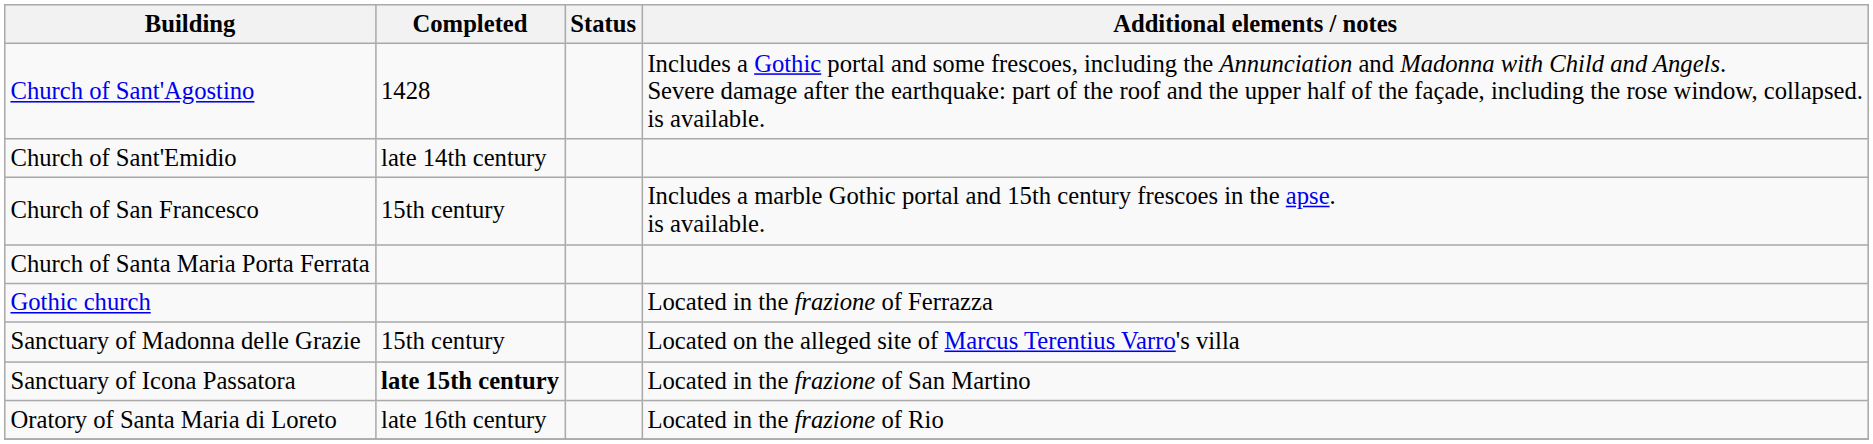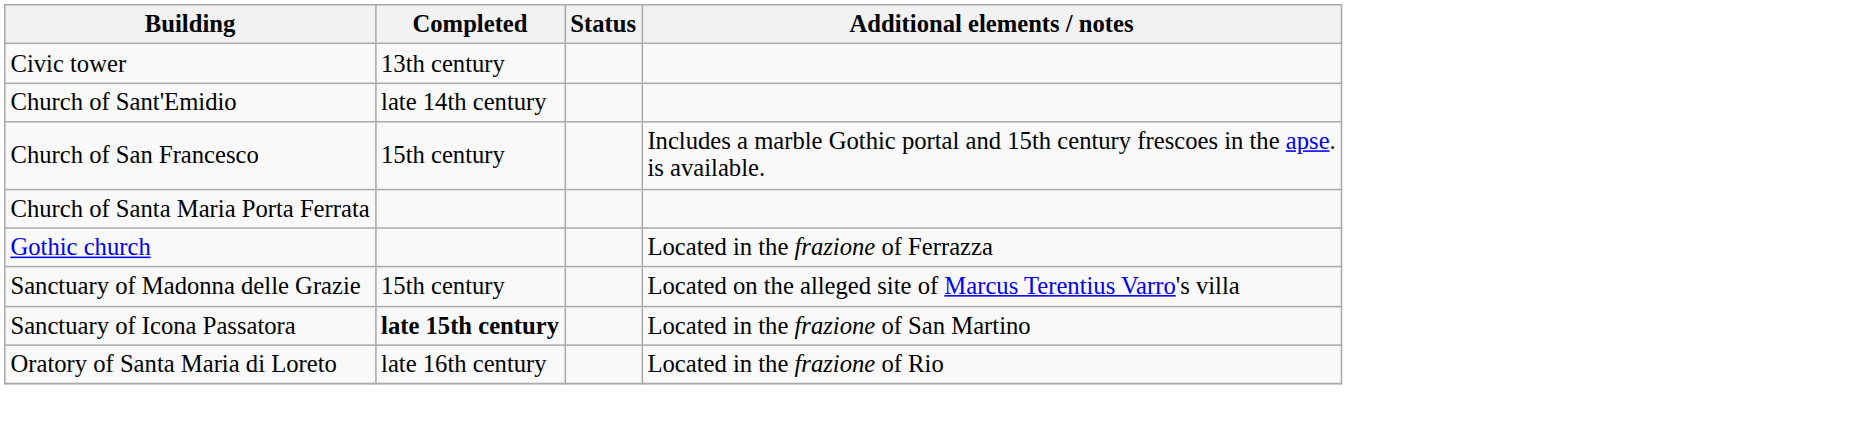 <table class="wikitable sortable" style="margin-top:7px; margin-bottom:0px; margin-right:1px;">
 <tr>
 <th>Building</th>
 <th data-sort-type="isoDate">Completed</th>
 <th>Status</th>
 <th class="unsortable">Additional elements / notes</th>
 </tr>
 <tr>
-<td><a href='#'>Church of Sant'Agostino</a></td>
-<td data-sort-value="1428-01-01">1428</td>
+<td>Civic tower</td>
+<td data-sort-value="1200-01-01">13th century</td>
 <td></td>
-<td>Includes a <a href='#'>Gothic</a> portal and some frescoes, including the <em>Annunciation</em> and <em>Madonna with Child and Angels</em>.<br><div>Severe damage after the earthquake: part of the roof and the upper half of the façade, including the rose window, collapsed.</div><div> is available.</div></td>
+<td></td>
 </tr>
 <tr>
 <td>Church of Sant'Emidio</td>
 <td nowrap data-sort-value="1350-01-01">late 14th century</td>
 <td></td>
 <td></td>
 </tr>
 <tr>
 <td>Church of San Francesco</td>
 <td data-sort-value="1400-01-01">15th century</td>
 <td></td>
 <td>Includes a marble Gothic portal and 15th century frescoes in the <a href='#'>apse</a>.<br><div> is available.</div></td>
 </tr>
 <tr>
 <td>Church of Santa Maria Porta Ferrata</td>
 <td></td>
 <td></td>
 <td></td>
 </tr>
 <tr>
 <td><a href='#'>Gothic church</a></td>
 <td></td>
 <td></td>
 <td>Located in the <em>frazione</em> of Ferrazza</td>
 </tr>
 <tr>
 <td>Sanctuary of Madonna delle Grazie</td>
 <td data-sort-value="1400-01-01">15th century</td>
 <td></td>
 <td>Located on the alleged site of <a href='#'>Marcus Terentius Varro</a>'s villa</td>
 </tr>
 <tr>
 <td>Sanctuary of Icona Passatora</td>
 <td data-sort-value="1450-01-01"><strong>late 15th century</strong></td>
 <td></td>
 <td>Located in the <em>frazione</em> of San Martino</td>
 </tr>
 <tr>
 <td>Oratory of Santa Maria di Loreto</td>
 <td data-sort-value="1500-01-01">late 16th century</td>
 <td></td>
 <td>Located in the <em>frazione</em> of Rio</td>
 </tr>
 <tr>
 </tr>
 </table>
